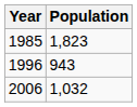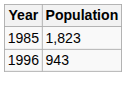 <table class="wikitable">
 <tr>
 <th>Year</th>
 <th>Population</th>
 </tr>
 <tr>
 <td>1985</td>
 <td>1,823</td>
 </tr>
 <tr>
 <td>1996</td>
 <td>943</td>
 </tr>
-<tr>
-<td>2006</td>
-<td>1,032</td>
-</tr>
 </table>
